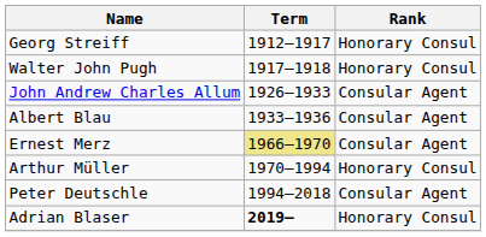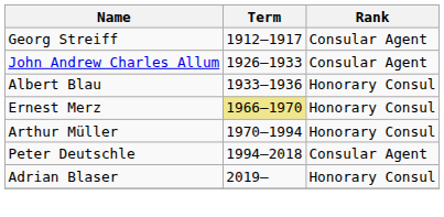 <table class="wikitable">
 <tr>
 <th>Name</th>
 <th>Term</th>
 <th>Rank</th>
 </tr>
 <tr>
 <td>Georg Streiff</td>
 <td>1912–1917</td>
-<td>Honorary Consul</td>
-</tr>
-<tr>
-<td>Walter John Pugh</td>
-<td>1917–1918</td>
-<td>Honorary Consul</td>
+<td>Consular Agent</td>
 </tr>
 <tr>
 <td><a href='#'>John Andrew Charles Allum</a></td>
 <td>1926–1933</td>
 <td>Consular Agent</td>
 </tr>
 <tr>
 <td>Albert Blau</td>
 <td>1933–1936</td>
-<td>Consular Agent</td>
+<td>Honorary Consul</td>
 </tr>
 <tr>
 <td>Ernest Merz</td>
 <td style="background: khaki;">1966–1970</td>
-<td>Consular Agent</td>
+<td>Honorary Consul</td>
 </tr>
 <tr>
 <td>Arthur Müller</td>
 <td>1970–1994</td>
 <td>Honorary Consul</td>
 </tr>
 <tr>
 <td>Peter Deutschle</td>
 <td>1994–2018</td>
 <td>Consular Agent</td>
 </tr>
 <tr>
 <td>Adrian Blaser</td>
-<td><strong>2019–</strong></td>
+<td>2019–</td>
 <td>Honorary Consul</td>
 </tr>
 <tr>
 </tr>
 </table>
